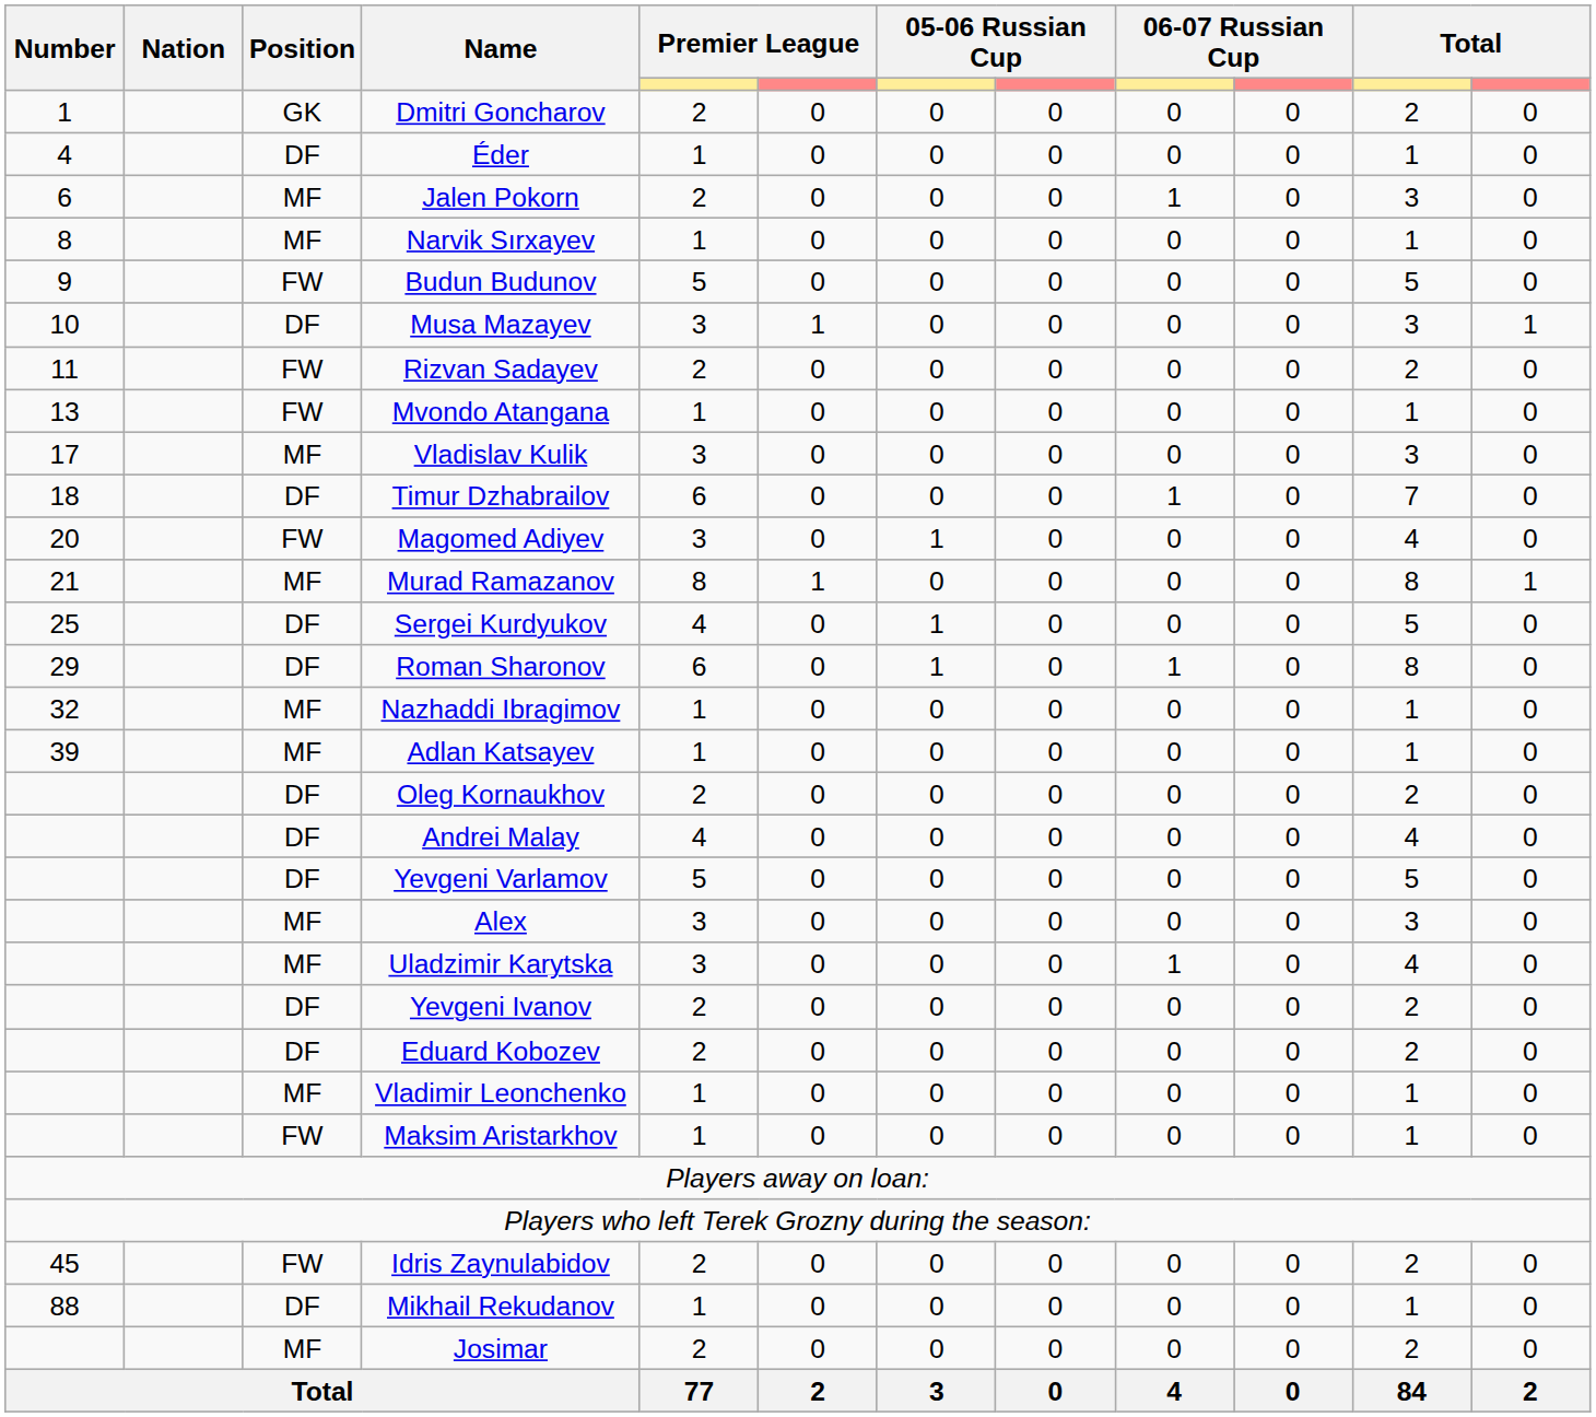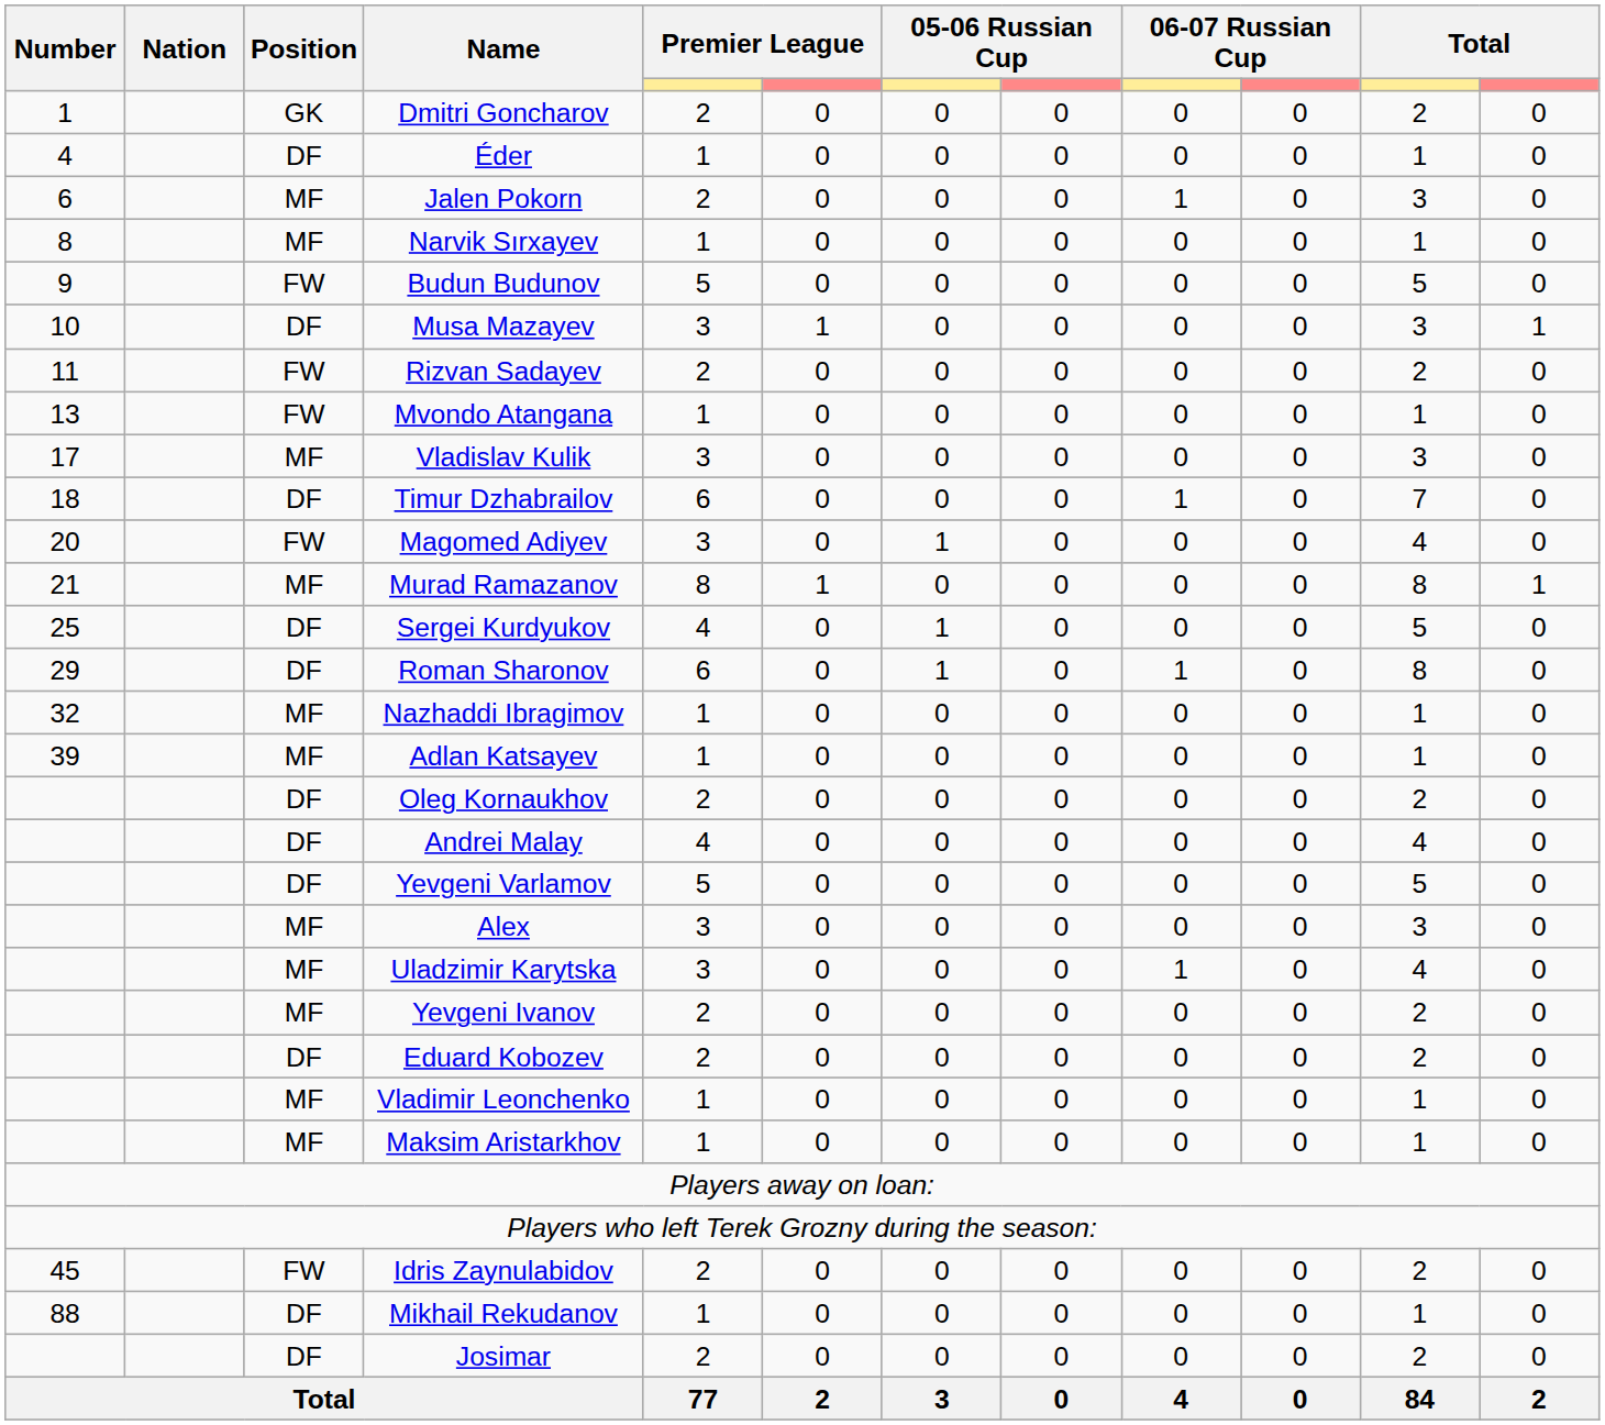 <table class="wikitable" style="font-size: 95%; text-align: center;">
 <tr>
 <th rowspan=2 width=60>Number</th>
 <th rowspan=2 width=60>Nation</th>
 <th rowspan=2 width=60>Position</th>
 <th rowspan=2 width=150>Name</th>
 <th colspan=2>Premier League</th>
 <th colspan=2>05-06 Russian Cup</th>
 <th colspan=2>06-07 Russian Cup</th>
 <th colspan=2>Total</th>
 </tr>
 <tr>
 <th style="width:60px; background:#fe9;"></th>
 <th style="width:60px; background:#ff8888;"></th>
 <th style="width:60px; background:#fe9;"></th>
 <th style="width:60px; background:#ff8888;"></th>
 <th style="width:60px; background:#fe9;"></th>
 <th style="width:60px; background:#ff8888;"></th>
 <th style="width:60px; background:#fe9;"></th>
 <th style="width:60px; background:#ff8888;"></th>
 </tr>
 <tr>
 <td>1</td>
 <td></td>
 <td>GK</td>
 <td><a href='#'>Dmitri Goncharov</a></td>
 <td>2</td>
 <td>0</td>
 <td>0</td>
 <td>0</td>
 <td>0</td>
 <td>0</td>
 <td>2</td>
 <td>0</td>
 </tr>
 <tr>
 <td>4</td>
 <td></td>
 <td>DF</td>
 <td><a href='#'>Éder</a></td>
 <td>1</td>
 <td>0</td>
 <td>0</td>
 <td>0</td>
 <td>0</td>
 <td>0</td>
 <td>1</td>
 <td>0</td>
 </tr>
 <tr>
 <td>6</td>
 <td></td>
 <td>MF</td>
 <td><a href='#'>Jalen Pokorn</a></td>
 <td>2</td>
 <td>0</td>
 <td>0</td>
 <td>0</td>
 <td>1</td>
 <td>0</td>
 <td>3</td>
 <td>0</td>
 </tr>
 <tr>
 <td>8</td>
 <td></td>
 <td>MF</td>
 <td><a href='#'>Narvik Sırxayev</a></td>
 <td>1</td>
 <td>0</td>
 <td>0</td>
 <td>0</td>
 <td>0</td>
 <td>0</td>
 <td>1</td>
 <td>0</td>
 </tr>
 <tr>
 <td>9</td>
 <td></td>
 <td>FW</td>
 <td><a href='#'>Budun Budunov</a></td>
 <td>5</td>
 <td>0</td>
 <td>0</td>
 <td>0</td>
 <td>0</td>
 <td>0</td>
 <td>5</td>
 <td>0</td>
 </tr>
 <tr>
 <td>10</td>
 <td></td>
 <td>DF</td>
 <td><a href='#'>Musa Mazayev</a></td>
 <td>3</td>
 <td>1</td>
 <td>0</td>
 <td>0</td>
 <td>0</td>
 <td>0</td>
 <td>3</td>
 <td>1</td>
 </tr>
 <tr>
 <td>11</td>
 <td></td>
 <td>FW</td>
 <td><a href='#'>Rizvan Sadayev</a></td>
 <td>2</td>
 <td>0</td>
 <td>0</td>
 <td>0</td>
 <td>0</td>
 <td>0</td>
 <td>2</td>
 <td>0</td>
 </tr>
 <tr>
 <td>13</td>
 <td></td>
 <td>FW</td>
 <td><a href='#'>Mvondo Atangana</a></td>
 <td>1</td>
 <td>0</td>
 <td>0</td>
 <td>0</td>
 <td>0</td>
 <td>0</td>
 <td>1</td>
 <td>0</td>
 </tr>
 <tr>
 <td>17</td>
 <td></td>
 <td>MF</td>
 <td><a href='#'>Vladislav Kulik</a></td>
 <td>3</td>
 <td>0</td>
 <td>0</td>
 <td>0</td>
 <td>0</td>
 <td>0</td>
 <td>3</td>
 <td>0</td>
 </tr>
 <tr>
 <td>18</td>
 <td></td>
 <td>DF</td>
 <td><a href='#'>Timur Dzhabrailov</a></td>
 <td>6</td>
 <td>0</td>
 <td>0</td>
 <td>0</td>
 <td>1</td>
 <td>0</td>
 <td>7</td>
 <td>0</td>
 </tr>
 <tr>
 <td>20</td>
 <td></td>
 <td>FW</td>
 <td><a href='#'>Magomed Adiyev</a></td>
 <td>3</td>
 <td>0</td>
 <td>1</td>
 <td>0</td>
 <td>0</td>
 <td>0</td>
 <td>4</td>
 <td>0</td>
 </tr>
 <tr>
 <td>21</td>
 <td></td>
 <td>MF</td>
 <td><a href='#'>Murad Ramazanov</a></td>
 <td>8</td>
 <td>1</td>
 <td>0</td>
 <td>0</td>
 <td>0</td>
 <td>0</td>
 <td>8</td>
 <td>1</td>
 </tr>
 <tr>
 <td>25</td>
 <td></td>
 <td>DF</td>
 <td><a href='#'>Sergei Kurdyukov</a></td>
 <td>4</td>
 <td>0</td>
 <td>1</td>
 <td>0</td>
 <td>0</td>
 <td>0</td>
 <td>5</td>
 <td>0</td>
 </tr>
 <tr>
 <td>29</td>
 <td></td>
 <td>DF</td>
 <td><a href='#'>Roman Sharonov</a></td>
 <td>6</td>
 <td>0</td>
 <td>1</td>
 <td>0</td>
 <td>1</td>
 <td>0</td>
 <td>8</td>
 <td>0</td>
 </tr>
 <tr>
 <td>32</td>
 <td></td>
 <td>MF</td>
 <td><a href='#'>Nazhaddi Ibragimov</a></td>
 <td>1</td>
 <td>0</td>
 <td>0</td>
 <td>0</td>
 <td>0</td>
 <td>0</td>
 <td>1</td>
 <td>0</td>
 </tr>
 <tr>
 <td>39</td>
 <td></td>
 <td>MF</td>
 <td><a href='#'>Adlan Katsayev</a></td>
 <td>1</td>
 <td>0</td>
 <td>0</td>
 <td>0</td>
 <td>0</td>
 <td>0</td>
 <td>1</td>
 <td>0</td>
 </tr>
 <tr>
 <td></td>
 <td></td>
 <td>DF</td>
 <td><a href='#'>Oleg Kornaukhov</a></td>
 <td>2</td>
 <td>0</td>
 <td>0</td>
 <td>0</td>
 <td>0</td>
 <td>0</td>
 <td>2</td>
 <td>0</td>
 </tr>
 <tr>
 <td></td>
 <td></td>
 <td>DF</td>
 <td><a href='#'>Andrei Malay</a></td>
 <td>4</td>
 <td>0</td>
 <td>0</td>
 <td>0</td>
 <td>0</td>
 <td>0</td>
 <td>4</td>
 <td>0</td>
 </tr>
 <tr>
 <td></td>
 <td></td>
 <td>DF</td>
 <td><a href='#'>Yevgeni Varlamov</a></td>
 <td>5</td>
 <td>0</td>
 <td>0</td>
 <td>0</td>
 <td>0</td>
 <td>0</td>
 <td>5</td>
 <td>0</td>
 </tr>
 <tr>
 <td></td>
 <td></td>
 <td>MF</td>
 <td><a href='#'>Alex</a></td>
 <td>3</td>
 <td>0</td>
 <td>0</td>
 <td>0</td>
 <td>0</td>
 <td>0</td>
 <td>3</td>
 <td>0</td>
 </tr>
 <tr>
 <td></td>
 <td></td>
 <td>MF</td>
 <td><a href='#'>Uladzimir Karytska</a></td>
 <td>3</td>
 <td>0</td>
 <td>0</td>
 <td>0</td>
 <td>1</td>
 <td>0</td>
 <td>4</td>
 <td>0</td>
 </tr>
 <tr>
 <td></td>
 <td></td>
-<td>DF</td>
+<td>MF</td>
 <td><a href='#'>Yevgeni Ivanov</a></td>
 <td>2</td>
 <td>0</td>
 <td>0</td>
 <td>0</td>
 <td>0</td>
 <td>0</td>
 <td>2</td>
 <td>0</td>
 </tr>
 <tr>
 <td></td>
 <td></td>
 <td>DF</td>
 <td><a href='#'>Eduard Kobozev</a></td>
 <td>2</td>
 <td>0</td>
 <td>0</td>
 <td>0</td>
 <td>0</td>
 <td>0</td>
 <td>2</td>
 <td>0</td>
 </tr>
 <tr>
 <td></td>
 <td></td>
 <td>MF</td>
 <td><a href='#'>Vladimir Leonchenko</a></td>
 <td>1</td>
 <td>0</td>
 <td>0</td>
 <td>0</td>
 <td>0</td>
 <td>0</td>
 <td>1</td>
 <td>0</td>
 </tr>
 <tr>
 <td></td>
 <td></td>
-<td>FW</td>
+<td>MF</td>
 <td><a href='#'>Maksim Aristarkhov</a></td>
 <td>1</td>
 <td>0</td>
 <td>0</td>
 <td>0</td>
 <td>0</td>
 <td>0</td>
 <td>1</td>
 <td>0</td>
 </tr>
 <tr>
 <td colspan="14"><em>Players away on loan:</em></td>
 </tr>
 <tr>
 <td colspan="14"><em>Players who left Terek Grozny during the season:</em></td>
 </tr>
 <tr>
 <td>45</td>
 <td></td>
 <td>FW</td>
 <td><a href='#'>Idris Zaynulabidov</a></td>
 <td>2</td>
 <td>0</td>
 <td>0</td>
 <td>0</td>
 <td>0</td>
 <td>0</td>
 <td>2</td>
 <td>0</td>
 </tr>
 <tr>
 <td>88</td>
 <td></td>
 <td>DF</td>
 <td><a href='#'>Mikhail Rekudanov</a></td>
 <td>1</td>
 <td>0</td>
 <td>0</td>
 <td>0</td>
 <td>0</td>
 <td>0</td>
 <td>1</td>
 <td>0</td>
 </tr>
 <tr>
 <td></td>
 <td></td>
-<td>MF</td>
+<td>DF</td>
 <td><a href='#'>Josimar</a></td>
 <td>2</td>
 <td>0</td>
 <td>0</td>
 <td>0</td>
 <td>0</td>
 <td>0</td>
 <td>2</td>
 <td>0</td>
 </tr>
 <tr>
 <th colspan=4>Total</th>
 <th>77</th>
 <th>2</th>
 <th>3</th>
 <th>0</th>
 <th>4</th>
 <th>0</th>
 <th>84</th>
 <th>2</th>
 </tr>
 </table>
